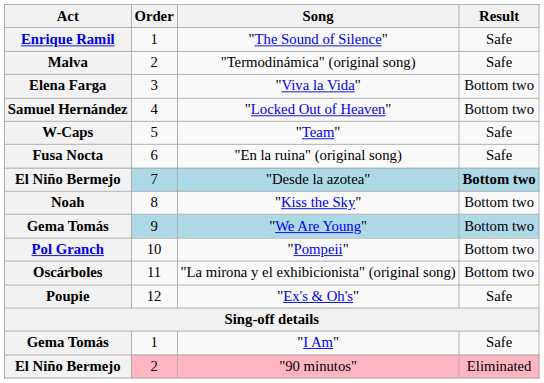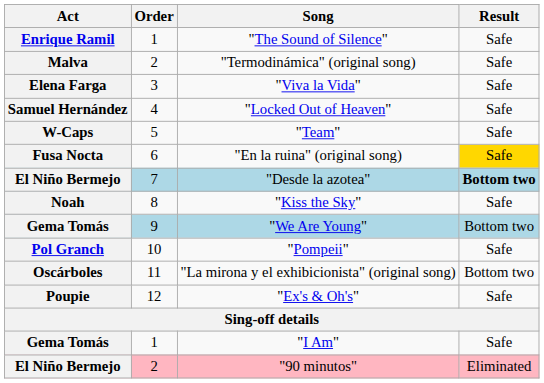 <table class="wikitable plainrowheaders" style="text-align:center">
 <tr>
 <th>Act</th>
 <th>Order</th>
 <th>Song</th>
 <th>Result</th>
 </tr>
 <tr>
 <th><a href='#'>Enrique Ramil</a></th>
 <td>1</td>
 <td>"<a href='#'>The Sound of Silence</a>"</td>
 <td>Safe</td>
 </tr>
 <tr>
 <th>Malva</th>
 <td>2</td>
 <td>"Termodinámica" (original song)</td>
 <td>Safe</td>
 </tr>
 <tr>
 <th>Elena Farga</th>
 <td>3</td>
 <td>"<a href='#'>Viva la Vida</a>"</td>
-<td>Bottom two</td>
+<td>Safe</td>
 </tr>
 <tr>
 <th>Samuel Hernández</th>
 <td>4</td>
 <td>"<a href='#'>Locked Out of Heaven</a>"</td>
-<td>Bottom two</td>
+<td>Safe</td>
 </tr>
 <tr>
 <th>W-Caps</th>
 <td>5</td>
 <td>"<a href='#'>Team</a>"</td>
 <td>Safe</td>
 </tr>
 <tr>
 <th>Fusa Nocta</th>
 <td>6</td>
 <td>"En la ruina" (original song)</td>
-<td>Safe</td>
+<td style="background: gold;">Safe</td>
 </tr>
 <tr style="background:lightblue">
 <th>El Niño Bermejo</th>
 <td>7</td>
 <td>"Desde la azotea"</td>
 <td><strong>Bottom two</strong></td>
 </tr>
 <tr>
 <th>Noah</th>
 <td>8</td>
 <td>"<a href='#'>Kiss the Sky</a>"</td>
-<td>Bottom two</td>
+<td>Safe</td>
 </tr>
 <tr style="background:lightblue">
 <th>Gema Tomás</th>
 <td>9</td>
 <td>"<a href='#'>We Are Young</a>"</td>
 <td>Bottom two</td>
 </tr>
 <tr>
 <th><a href='#'>Pol Granch</a></th>
 <td>10</td>
 <td>"<a href='#'>Pompeii</a>"</td>
-<td>Bottom two</td>
+<td>Safe</td>
 </tr>
 <tr>
 <th>Oscárboles</th>
 <td>11</td>
 <td>"La mirona y el exhibicionista" (original song)</td>
 <td>Bottom two</td>
 </tr>
 <tr>
 <th>Poupie</th>
 <td>12</td>
 <td>"<a href='#'>Ex's & Oh's</a>"</td>
 <td>Safe</td>
 </tr>
 <tr>
 <th colspan="4">Sing-off details</th>
 </tr>
 <tr>
 <th>Gema Tomás</th>
 <td>1</td>
 <td>"<a href='#'>I Am</a>"</td>
 <td>Safe</td>
 </tr>
 <tr style="background:lightpink">
 <th>El Niño Bermejo</th>
 <td>2</td>
 <td>"90 minutos"</td>
 <td>Eliminated</td>
 </tr>
 </table>
